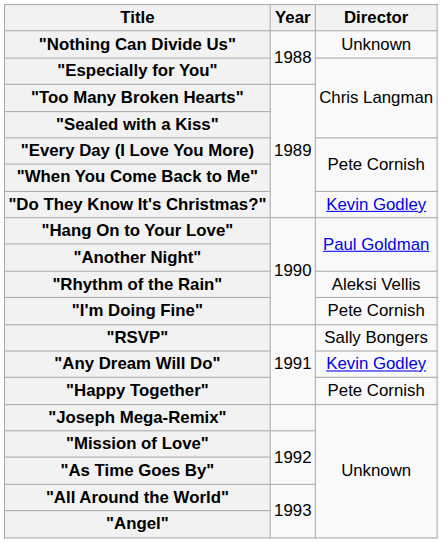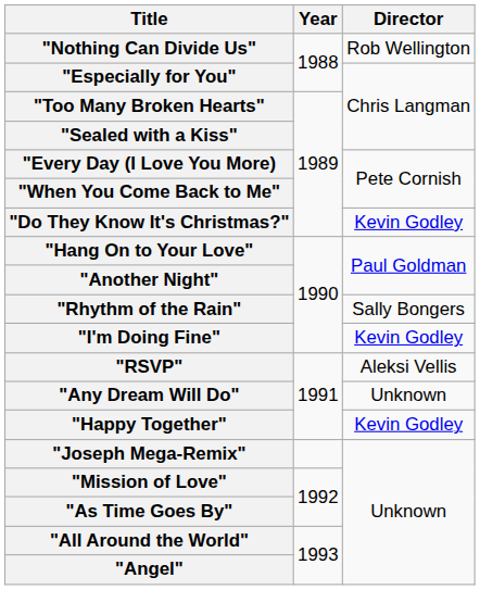 <table class="wikitable plainrowheaders" style="text-align:center;">
 <tr>
 <th scope="col">Title</th>
 <th scope="col">Year</th>
 <th>Director</th>
 </tr>
 <tr>
 <th scope="row">"Nothing Can Divide Us"</th>
 <td rowspan="2">1988</td>
-<td>Unknown</td>
+<td>Rob Wellington</td>
 </tr>
 <tr>
 <th scope="row">"Especially for You"</th>
 <td rowspan="3">Chris Langman</td>
 </tr>
 <tr>
 <th scope="row">"Too Many Broken Hearts"</th>
 <td rowspan="5">1989</td>
 </tr>
 <tr>
 <th scope="row">"Sealed with a Kiss"</th>
 </tr>
 <tr>
 <th scope="row">"Every Day (I Love You More)</th>
 <td rowspan="2">Pete Cornish</td>
 </tr>
 <tr>
 <th scope="row">"When You Come Back to Me"</th>
 </tr>
 <tr>
 <th scope="row">"Do They Know It's Christmas?"</th>
 <td><a href='#'>Kevin Godley</a></td>
 </tr>
 <tr>
 <th scope="row">"Hang On to Your Love"</th>
 <td rowspan="4">1990</td>
 <td rowspan="2"><a href='#'>Paul Goldman</a></td>
 </tr>
 <tr>
 <th scope="row">"Another Night"</th>
 </tr>
 <tr>
 <th scope="row">"Rhythm of the Rain"</th>
-<td>Aleksi Vellis</td>
+<td>Sally Bongers</td>
 </tr>
 <tr>
 <th scope="row">"I'm Doing Fine"</th>
-<td>Pete Cornish</td>
+<td><a href='#'>Kevin Godley</a></td>
 </tr>
 <tr>
 <th scope="row">"RSVP"</th>
 <td rowspan="3">1991</td>
-<td>Sally Bongers</td>
+<td>Aleksi Vellis</td>
 </tr>
 <tr>
 <th scope="row">"Any Dream Will Do"</th>
-<td><a href='#'>Kevin Godley</a></td>
+<td>Unknown</td>
 </tr>
 <tr>
 <th scope="row">"Happy Together"</th>
-<td>Pete Cornish</td>
+<td><a href='#'>Kevin Godley</a></td>
 </tr>
 <tr>
 <th scope="row">"Joseph Mega-Remix"</th>
 <td></td>
 <td rowspan="5">Unknown</td>
 </tr>
 <tr>
 <th scope="row">"Mission of Love"</th>
 <td rowspan="2">1992</td>
 </tr>
 <tr>
 <th scope="row">"As Time Goes By"</th>
 </tr>
 <tr>
 <th scope="row">"All Around the World"</th>
 <td rowspan="2">1993</td>
 </tr>
 <tr>
 <th scope="row">"Angel"</th>
 </tr>
 </table>
